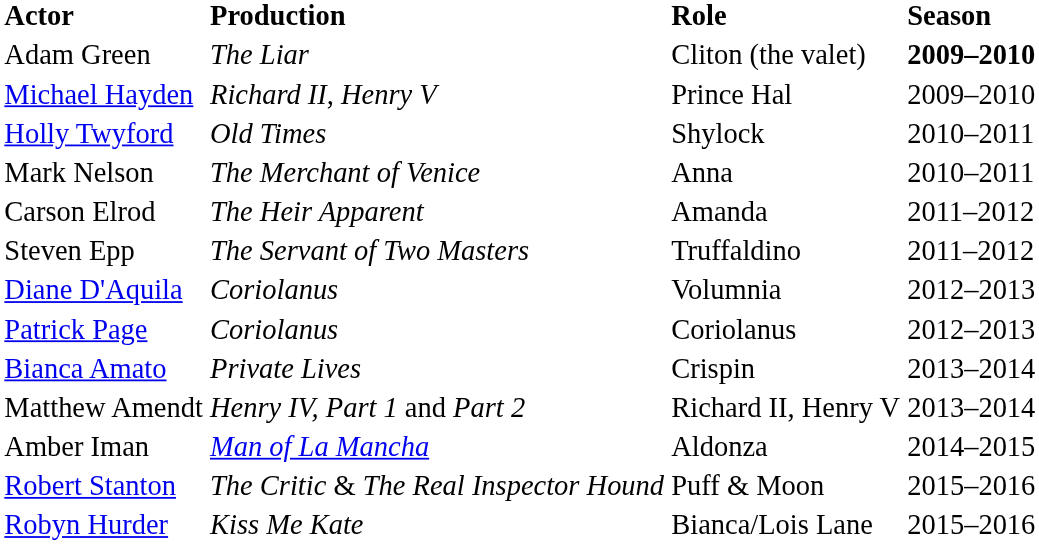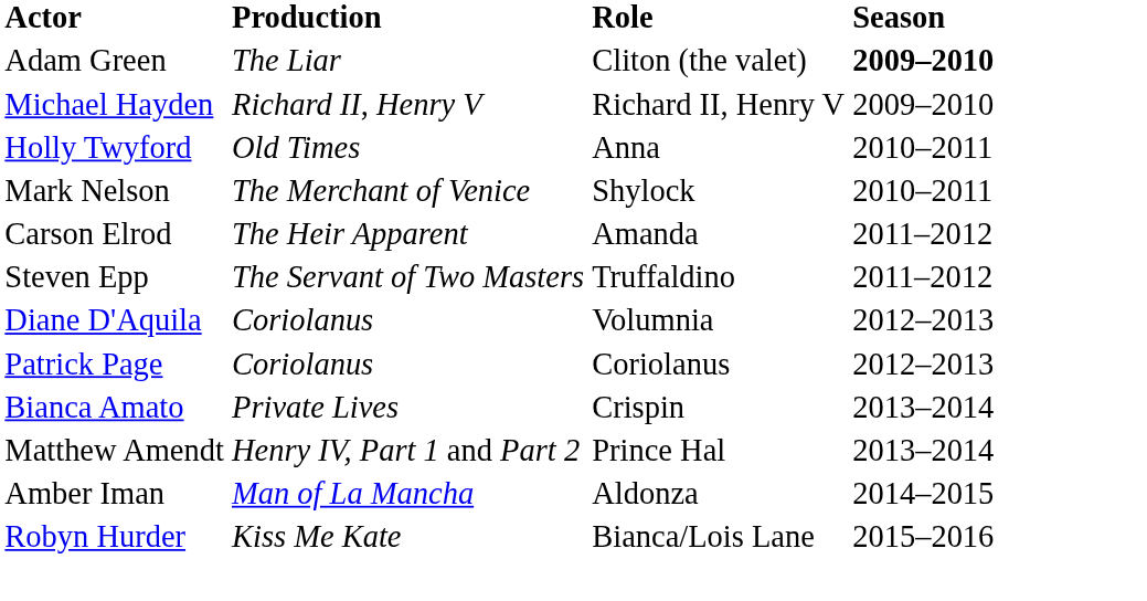 <table ->
 <tr>
 <td><strong>Actor</strong></td>
 <td><strong>Production</strong></td>
 <td><strong>Role</strong></td>
 <td><strong>Season</strong></td>
 </tr>
 <tr>
 <td>Adam Green</td>
 <td><em>The Liar</em></td>
 <td>Cliton (the valet)</td>
 <td><strong>2009–2010</strong></td>
 </tr>
 <tr>
 <td><a href='#'>Michael Hayden</a></td>
 <td><em>Richard II</em>, <em>Henry V</em></td>
-<td>Prince Hal</td>
+<td>Richard II, Henry V</td>
 <td>2009–2010</td>
 </tr>
 <tr>
 <td><a href='#'>Holly Twyford</a></td>
 <td><em>Old Times</em></td>
-<td>Shylock</td>
+<td>Anna</td>
 <td>2010–2011</td>
 </tr>
 <tr>
 <td>Mark Nelson</td>
 <td><em>The Merchant of Venice</em></td>
-<td>Anna</td>
+<td>Shylock</td>
 <td>2010–2011</td>
 </tr>
 <tr>
 <td>Carson Elrod</td>
 <td><em>The Heir Apparent</em></td>
 <td>Amanda</td>
 <td>2011–2012</td>
 </tr>
 <tr>
 <td>Steven Epp</td>
 <td><em>The Servant of Two Masters</em></td>
 <td>Truffaldino</td>
 <td>2011–2012</td>
 </tr>
 <tr>
 <td><a href='#'>Diane D'Aquila</a></td>
 <td><em>Coriolanus</em></td>
 <td>Volumnia</td>
 <td>2012–2013</td>
 </tr>
 <tr>
 <td><a href='#'>Patrick Page</a></td>
 <td><em>Coriolanus</em></td>
 <td>Coriolanus</td>
 <td>2012–2013</td>
 </tr>
 <tr>
 <td><a href='#'>Bianca Amato</a></td>
 <td><em>Private Lives</em></td>
 <td>Crispin</td>
 <td>2013–2014</td>
 </tr>
 <tr>
 <td>Matthew Amendt</td>
 <td><em>Henry IV, Part 1</em> and <em>Part 2</em></td>
-<td>Richard II, Henry V</td>
+<td>Prince Hal</td>
 <td>2013–2014</td>
 </tr>
 <tr>
 <td>Amber Iman</td>
 <td><em><a href='#'>Man of La Mancha</a></em></td>
 <td>Aldonza</td>
 <td>2014–2015</td>
 </tr>
 <tr>
-<td><a href='#'>Robert Stanton</a></td>
-<td><em>The Critic</em> & <em>The Real Inspector Hound</em></td>
-<td>Puff & Moon</td>
-<td>2015–2016</td>
-</tr>
-<tr>
 <td><a href='#'>Robyn Hurder</a></td>
 <td><em>Kiss Me Kate</em></td>
 <td>Bianca/Lois Lane</td>
 <td>2015–2016</td>
 </tr>
 </table>
